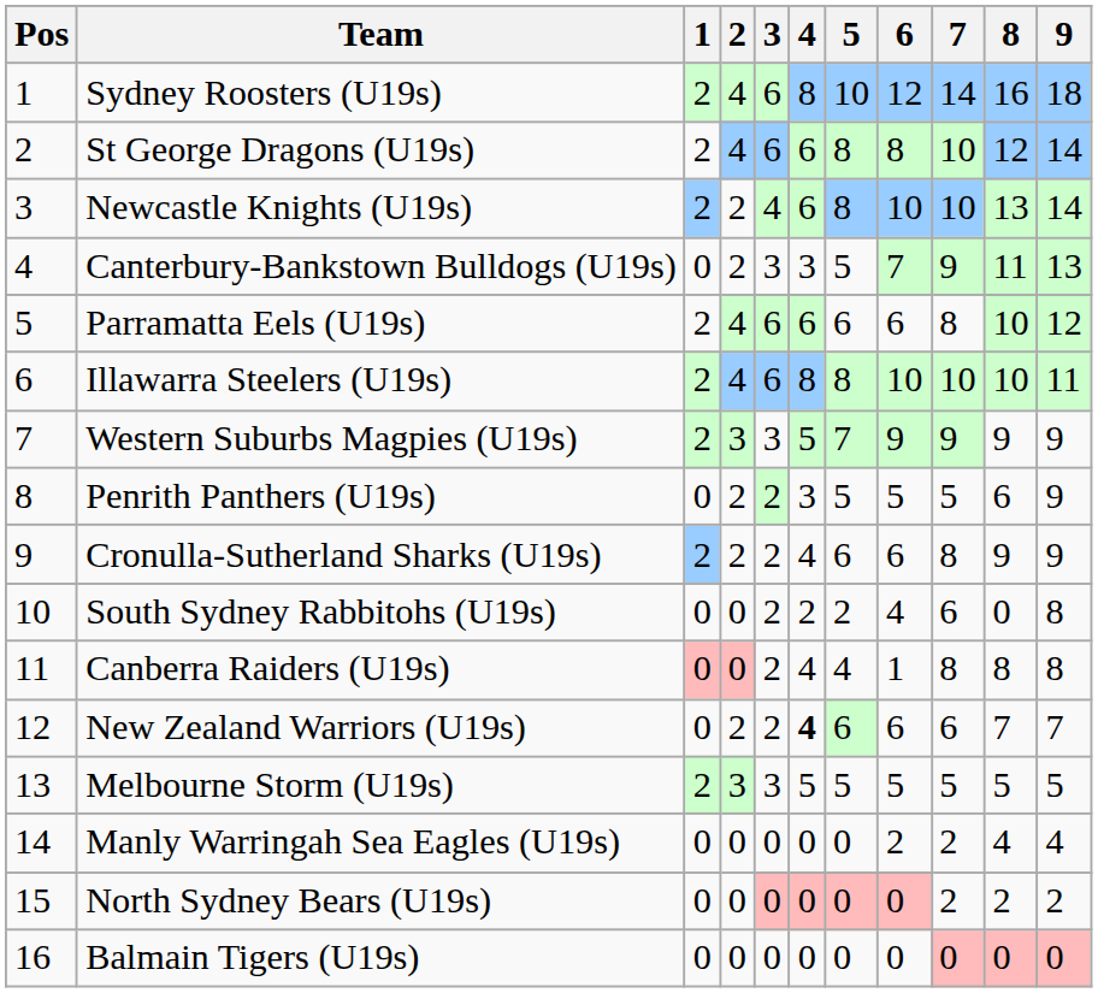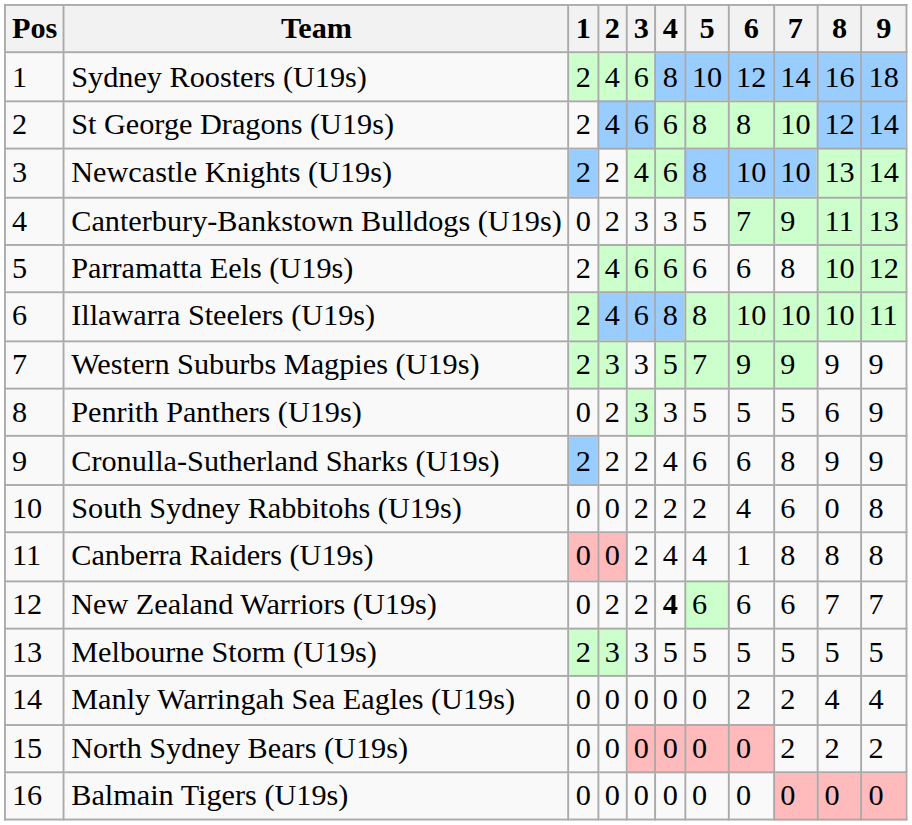 <table class="wikitable">
 <tr>
 <th>Pos</th>
 <th>Team</th>
 <th>1</th>
 <th>2</th>
 <th>3</th>
 <th>4</th>
 <th>5</th>
 <th>6</th>
 <th>7</th>
 <th>8</th>
 <th>9</th>
 </tr>
 <tr>
 <td>1</td>
 <td> Sydney Roosters (U19s)</td>
 <td style="background:#ccffcc;">2</td>
 <td style="background:#ccffcc;">4</td>
 <td style="background:#ccffcc;">6</td>
 <td style="background:#99ccff;">8</td>
 <td style="background:#99ccff;">10</td>
 <td style="background:#99ccff;">12</td>
 <td style="background:#99ccff;">14</td>
 <td style="background:#99ccff;">16</td>
 <td style="background:#99ccff;">18</td>
 </tr>
 <tr>
 <td>2</td>
 <td> St George Dragons (U19s)</td>
 <td>2</td>
 <td style="background:#99ccff;">4</td>
 <td style="background:#99ccff;">6</td>
 <td style="background:#ccffcc;">6</td>
 <td style="background:#ccffcc;">8</td>
 <td style="background:#ccffcc;">8</td>
 <td style="background:#ccffcc;">10</td>
 <td style="background:#99ccff;">12</td>
 <td style="background:#99ccff;">14</td>
 </tr>
 <tr>
 <td>3</td>
 <td> Newcastle Knights (U19s)</td>
 <td style="background:#99ccff;">2</td>
 <td>2</td>
 <td style="background:#ccffcc;">4</td>
 <td style="background:#ccffcc;">6</td>
 <td style="background:#99ccff;">8</td>
 <td style="background:#99ccff;">10</td>
 <td style="background:#99ccff;">10</td>
 <td style="background:#ccffcc;">13</td>
 <td style="background:#ccffcc;">14</td>
 </tr>
 <tr>
 <td>4</td>
 <td> Canterbury-Bankstown Bulldogs (U19s)</td>
 <td>0</td>
 <td>2</td>
 <td>3</td>
 <td>3</td>
 <td>5</td>
 <td style="background:#ccffcc;">7</td>
 <td style="background:#ccffcc;">9</td>
 <td style="background:#ccffcc;">11</td>
 <td style="background:#ccffcc;">13</td>
 </tr>
 <tr>
 <td>5</td>
 <td> Parramatta Eels (U19s)</td>
 <td>2</td>
 <td style="background:#ccffcc;">4</td>
 <td style="background:#ccffcc;">6</td>
 <td style="background:#ccffcc;">6</td>
 <td>6</td>
 <td>6</td>
 <td>8</td>
 <td style="background:#ccffcc;">10</td>
 <td style="background:#ccffcc;">12</td>
 </tr>
 <tr>
 <td>6</td>
 <td> Illawarra Steelers (U19s)</td>
 <td style="background:#ccffcc;">2</td>
 <td style="background:#99ccff;">4</td>
 <td style="background:#99ccff;">6</td>
 <td style="background:#99ccff;">8</td>
 <td style="background:#ccffcc;">8</td>
 <td style="background:#ccffcc;">10</td>
 <td style="background:#ccffcc;">10</td>
 <td style="background:#ccffcc;">10</td>
 <td style="background:#ccffcc;">11</td>
 </tr>
 <tr>
 <td>7</td>
 <td> Western Suburbs Magpies (U19s)</td>
 <td style="background:#ccffcc;">2</td>
 <td style="background:#ccffcc;">3</td>
 <td>3</td>
 <td style="background:#ccffcc;">5</td>
 <td style="background:#ccffcc;">7</td>
 <td style="background:#ccffcc;">9</td>
 <td style="background:#ccffcc;">9</td>
 <td>9</td>
 <td>9</td>
 </tr>
 <tr>
 <td>8</td>
 <td> Penrith Panthers (U19s)</td>
 <td>0</td>
 <td>2</td>
-<td style="background:#ccffcc;">2</td>
+<td style="background:#ccffcc;">3</td>
 <td>3</td>
 <td>5</td>
 <td>5</td>
 <td>5</td>
 <td>6</td>
 <td>9</td>
 </tr>
 <tr>
 <td>9</td>
 <td> Cronulla-Sutherland Sharks (U19s)</td>
 <td style="background:#99ccff;">2</td>
 <td>2</td>
 <td>2</td>
 <td>4</td>
 <td>6</td>
 <td>6</td>
 <td>8</td>
 <td>9</td>
 <td>9</td>
 </tr>
 <tr>
 <td>10</td>
 <td> South Sydney Rabbitohs (U19s)</td>
 <td>0</td>
 <td>0</td>
 <td>2</td>
 <td>2</td>
 <td>2</td>
 <td>4</td>
 <td>6</td>
 <td>0</td>
 <td>8</td>
 </tr>
 <tr>
 <td>11</td>
 <td> Canberra Raiders (U19s)</td>
 <td style="background:#ffbbbb;">0</td>
 <td style="background:#ffbbbb;">0</td>
 <td>2</td>
 <td>4</td>
 <td>4</td>
 <td>1</td>
 <td>8</td>
 <td>8</td>
 <td>8</td>
 </tr>
 <tr>
 <td>12</td>
 <td> New Zealand Warriors (U19s)</td>
 <td>0</td>
 <td>2</td>
 <td>2</td>
 <td><strong>4</strong></td>
 <td style="background:#ccffcc;">6</td>
 <td>6</td>
 <td>6</td>
 <td>7</td>
 <td>7</td>
 </tr>
 <tr>
 <td>13</td>
 <td> Melbourne Storm (U19s)</td>
 <td style="background:#ccffcc;">2</td>
 <td style="background:#ccffcc;">3</td>
 <td>3</td>
 <td>5</td>
 <td>5</td>
 <td>5</td>
 <td>5</td>
 <td>5</td>
 <td>5</td>
 </tr>
 <tr>
 <td>14</td>
 <td> Manly Warringah Sea Eagles (U19s)</td>
 <td>0</td>
 <td>0</td>
 <td>0</td>
 <td>0</td>
 <td>0</td>
 <td>2</td>
 <td>2</td>
 <td>4</td>
 <td>4</td>
 </tr>
 <tr>
 <td>15</td>
 <td> North Sydney Bears (U19s)</td>
 <td>0</td>
 <td>0</td>
 <td style="background:#ffbbbb;">0</td>
 <td style="background:#ffbbbb;">0</td>
 <td style="background:#ffbbbb;">0</td>
 <td style="background:#ffbbbb;">0</td>
 <td>2</td>
 <td>2</td>
 <td>2</td>
 </tr>
 <tr>
 <td>16</td>
 <td> Balmain Tigers (U19s)</td>
 <td>0</td>
 <td>0</td>
 <td>0</td>
 <td>0</td>
 <td>0</td>
 <td>0</td>
 <td style="background:#ffbbbb;">0</td>
 <td style="background:#ffbbbb;">0</td>
 <td style="background:#ffbbbb;">0</td>
 </tr>
 </table>
